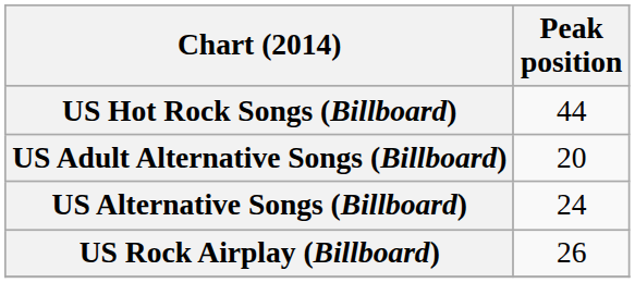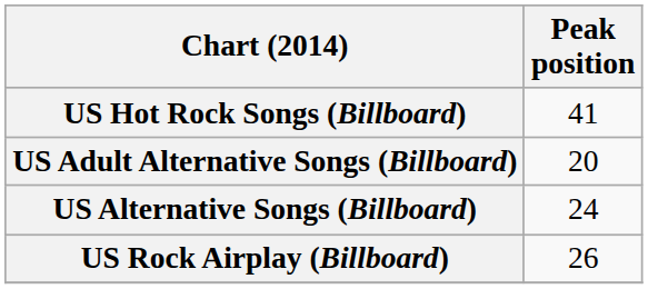 <table class="wikitable sortable plainrowheaders">
 <tr>
 <th>Chart (2014)</th>
 <th>Peak<br>position</th>
 </tr>
 <tr>
 <th scope="row">US Hot Rock Songs (<em>Billboard</em>)</th>
-<td style="text-align:center;">44</td>
+<td style="text-align:center;">41</td>
 </tr>
 <tr>
 <th scope="row">US Adult Alternative Songs (<em>Billboard</em>)</th>
 <td style="text-align:center;">20</td>
 </tr>
 <tr>
 <th scope="row">US Alternative Songs (<em>Billboard</em>)</th>
 <td style="text-align:center;">24</td>
 </tr>
 <tr>
 <th scope="row">US Rock Airplay (<em>Billboard</em>)</th>
 <td style="text-align:center;">26</td>
 </tr>
 <tr>
 </tr>
 </table>
